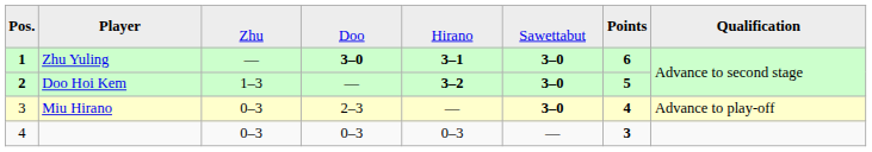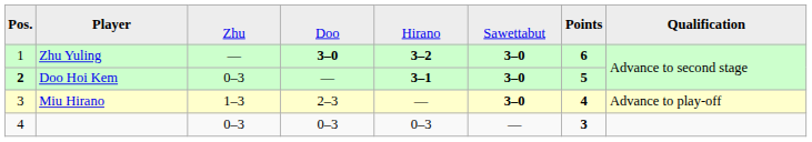 <table class="wikitable" style="font-size:90%">
 <tr style="text-align:center;">
 <td style="background-color:#ededed;" width="20"><strong>Pos.</strong></td>
 <td style="background-color:#ededed;" width="150"><strong>Player</strong></td>
 <td style="background-color:#ededed;" width="90"><br><a href='#'>Zhu</a></td>
 <td style="background-color:#ededed;" width="90"><br><a href='#'>Doo</a></td>
 <td style="background-color:#ededed;" width="90"><br><a href='#'>Hirano</a></td>
 <td style="background-color:#ededed;" width="90"><br><a href='#'>Sawettabut</a></td>
 <td style="background-color:#ededed;" width="40"><strong>Points</strong></td>
 <td style="background-color:#ededed;" width="200"><strong>Qualification</strong></td>
 </tr>
 <tr style="text-align:center;" bgcolor=ccffcc>
-<td><strong>1</strong></td>
+<td>1</td>
 <td style="text-align:left;"> <a href='#'>Zhu Yuling</a></td>
 <td>—</td>
 <td><strong>3–0</strong></td>
-<td><strong>3–1</strong></td>
+<td><strong>3–2</strong></td>
 <td><strong>3–0</strong></td>
 <td><strong>6</strong></td>
 <td rowspan=2 style="text-align:left;">Advance to second stage</td>
 </tr>
 <tr style="text-align:center;" bgcolor=ccffcc>
 <td><strong>2</strong></td>
 <td style="text-align:left;"> <a href='#'>Doo Hoi Kem</a></td>
-<td>1–3</td>
+<td>0–3</td>
 <td>—</td>
-<td><strong>3–2</strong></td>
+<td><strong>3–1</strong></td>
 <td><strong>3–0</strong></td>
 <td><strong>5</strong></td>
 </tr>
 <tr style="text-align:center;" bgcolor=ffffcc>
 <td>3</td>
 <td style="text-align:left;"> <a href='#'>Miu Hirano</a></td>
-<td>0–3</td>
+<td>1–3</td>
 <td>2–3</td>
 <td>—</td>
 <td><strong>3–0</strong></td>
 <td><strong>4</strong></td>
 <td style="text-align:left;">Advance to play-off</td>
 </tr>
 <tr style="text-align:center;">
 <td>4</td>
 <td style="text-align:left;"></td>
 <td>0–3</td>
 <td>0–3</td>
 <td>0–3</td>
 <td>—</td>
 <td><strong>3</strong></td>
 <td></td>
 </tr>
 </table>
